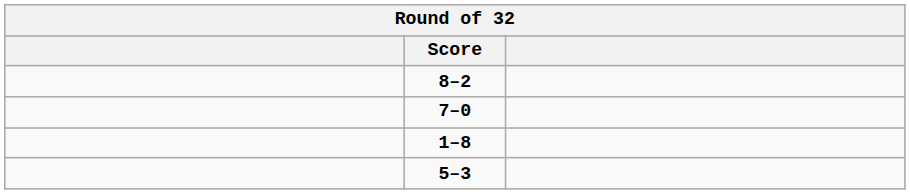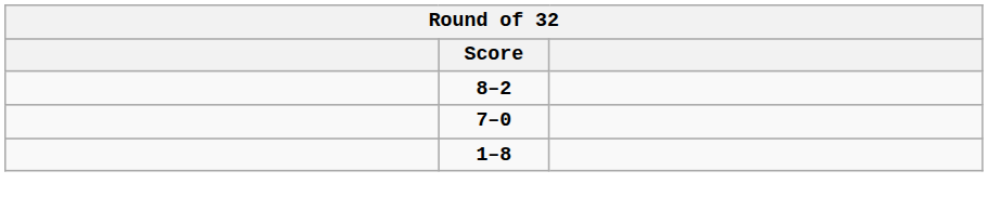 <table class="wikitable" style="text-align: center; font-size:90% ">
 <tr>
 <th colspan=3>Round of 32</th>
 </tr>
 <tr>
 <th align="right" width="250"></th>
 <th width="60">Score</th>
 <th align="left" width="250"></th>
 </tr>
 <tr>
 <td align=left><strong></strong></td>
 <td align=center><strong>8–2</strong></td>
 <td align=left></td>
 </tr>
 <tr>
 <td align=left><strong></strong></td>
 <td align=center><strong>7–0</strong></td>
 <td align=left></td>
 </tr>
 <tr>
 <td align=left></td>
 <td align=center><strong>1–8</strong></td>
 <td align=left><strong></strong></td>
 </tr>
-<tr>
-<td align=left><strong></strong></td>
-<td align=center><strong>5–3</strong></td>
-<td align=left></td>
-</tr>
 </table>
